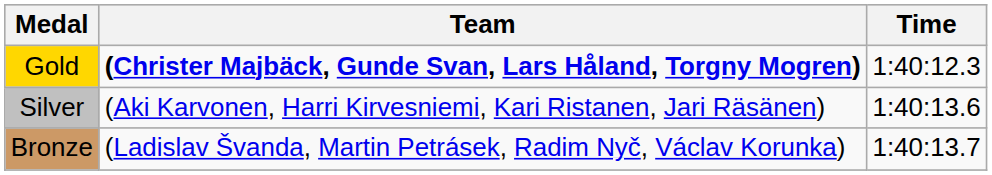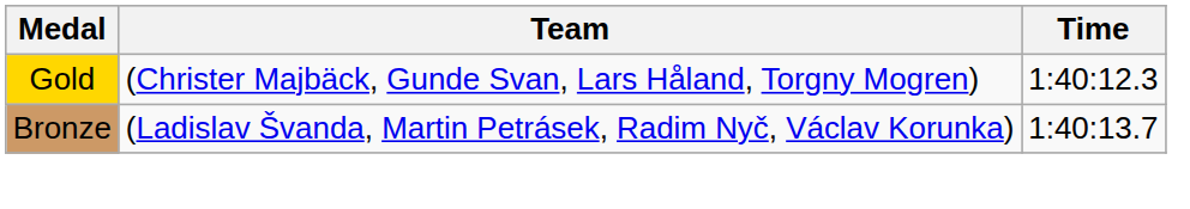 <table class="wikitable">
 <tr>
 <th>Medal</th>
 <th>Team</th>
 <th>Time</th>
 </tr>
 <tr>
 <td style="text-align:center;background-color:gold;">Gold</td>
-<td><strong> (<a href='#'>Christer Majbäck</a>, <a href='#'>Gunde Svan</a>, <a href='#'>Lars Håland</a>, <a href='#'>Torgny Mogren</a>)</strong></td>
+<td> (<a href='#'>Christer Majbäck</a>, <a href='#'>Gunde Svan</a>, <a href='#'>Lars Håland</a>, <a href='#'>Torgny Mogren</a>)</td>
 <td>1:40:12.3</td>
-</tr>
-<tr>
-<td style="text-align:center;background-color:silver;">Silver</td>
-<td> (<a href='#'>Aki Karvonen</a>, <a href='#'>Harri Kirvesniemi</a>, <a href='#'>Kari Ristanen</a>, <a href='#'>Jari Räsänen</a>)</td>
-<td>1:40:13.6</td>
 </tr>
 <tr>
 <td style="text-align:center;background-color:#CC9966;">Bronze</td>
 <td> (<a href='#'>Ladislav Švanda</a>, <a href='#'>Martin Petrásek</a>, <a href='#'>Radim Nyč</a>, <a href='#'>Václav Korunka</a>)</td>
 <td>1:40:13.7</td>
 </tr>
 </table>
